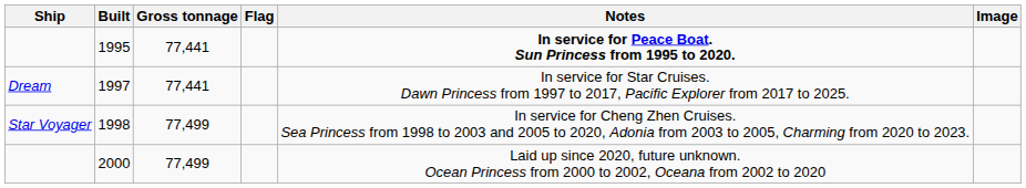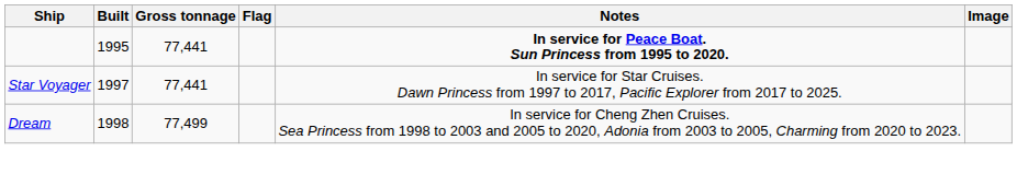 <table class="wikitable sortable">
 <tr>
 <th>Ship</th>
 <th>Built</th>
 <th>Gross tonnage</th>
 <th>Flag</th>
 <th>Notes</th>
 <th>Image</th>
 </tr>
 <tr>
 <td></td>
 <td style="text-align:Center;">1995</td>
 <td style="text-align:Center;">77,441</td>
 <td align="Left"></td>
 <td style="text-align:Center;"><strong>In service for <a href='#'>Peace Boat</a>.<br><em>Sun Princess</em> from 1995 to 2020.</strong></td>
 <td></td>
 </tr>
 <tr>
-<td><em><a href='#'>Dream</a></em></td>
+<td><em><a href='#'>Star Voyager</a></em></td>
 <td style="text-align:Center;">1997</td>
 <td style="text-align:Center;">77,441</td>
 <td align="Left"></td>
 <td style="text-align:Center;">In service for Star Cruises.<br><em>Dawn Princess</em> from 1997 to 2017, <em>Pacific Explorer</em> from 2017 to 2025.</td>
 <td></td>
 </tr>
 <tr>
-<td><em><a href='#'>Star Voyager</a></em></td>
+<td><em><a href='#'>Dream</a></em></td>
 <td style="text-align:Center;">1998</td>
 <td style="text-align:Center;">77,499</td>
 <td align="Left"></td>
 <td style="text-align:Center">In service for Cheng Zhen Cruises. <br><em>Sea Princess</em> from 1998 to 2003 and 2005 to 2020, <em>Adonia</em> from 2003 to 2005, <em>Charming</em> from 2020 to 2023.</td>
 <td></td>
 </tr>
-<tr>
-<td></td>
-<td style="text-align:Center;">2000</td>
-<td style="text-align:Center;">77,499</td>
-<td align="Left"></td>
-<td align="center">Laid up since 2020, future unknown.<br><em>Ocean Princess</em> from 2000 to 2002, <em>Oceana</em> from 2002 to 2020<br></td>
-<td></td>
-</tr>
 </table>
